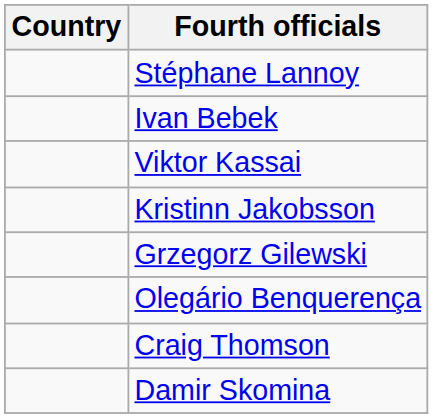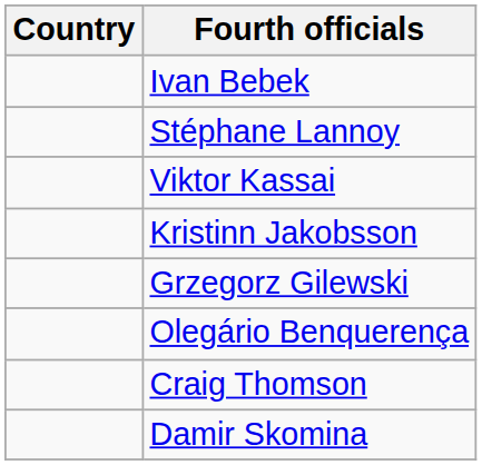 <table class="wikitable">
 <tr>
 <th>Country</th>
 <th>Fourth officials</th>
 </tr>
 <tr>
 <td></td>
-<td><a href='#'>Stéphane Lannoy</a></td>
+<td><a href='#'>Ivan Bebek</a></td>
 </tr>
 <tr>
 <td></td>
-<td><a href='#'>Ivan Bebek</a></td>
+<td><a href='#'>Stéphane Lannoy</a></td>
 </tr>
 <tr>
 <td></td>
 <td><a href='#'>Viktor Kassai</a></td>
 </tr>
 <tr>
 <td></td>
 <td><a href='#'>Kristinn Jakobsson</a></td>
 </tr>
 <tr>
 <td></td>
 <td><a href='#'>Grzegorz Gilewski</a></td>
 </tr>
 <tr>
 <td></td>
 <td><a href='#'>Olegário Benquerença</a></td>
 </tr>
 <tr>
 <td></td>
 <td><a href='#'>Craig Thomson</a></td>
 </tr>
 <tr>
 <td></td>
 <td><a href='#'>Damir Skomina</a></td>
 </tr>
 </table>
